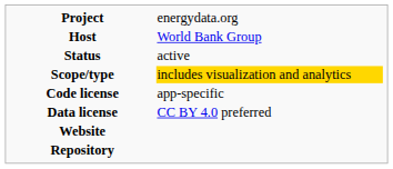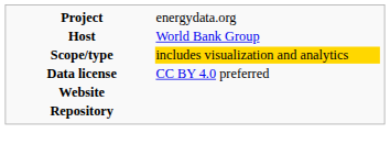 <table class="infobox" style="width: 28em">
 <tr>
 <th style="width: 35%">Project</th>
 <td style="width: 55%">energydata.org</td>
 </tr>
 <tr>
 <th>Host</th>
 <td><a href='#'>World Bank Group</a></td>
 </tr>
 <tr>
-<th>Status</th>
-<td>active</td>
-</tr>
-<tr>
 <th>Scope/type</th>
 <td style="background: gold;">includes visualization and analytics</td>
-</tr>
-<tr>
-<th>Code license</th>
-<td>app-specific</td>
 </tr>
 <tr>
 <th>Data license</th>
 <td><a href='#'>CC BY 4.0</a> preferred</td>
 </tr>
 <tr>
 <th>Website</th>
 <td></td>
 </tr>
 <tr>
 <th>Repository</th>
 <td></td>
 </tr>
 </table>
